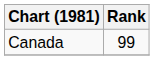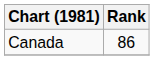 <table class="wikitable">
 <tr>
 <th>Chart (1981)</th>
 <th style="text-align:center;">Rank</th>
 </tr>
 <tr>
 <td>Canada </td>
-<td style="text-align:center;">99</td>
+<td style="text-align:center;">86</td>
 </tr>
 <tr>
 </tr>
 </table>
